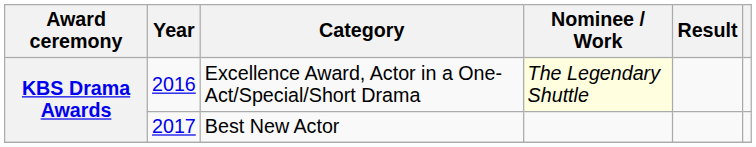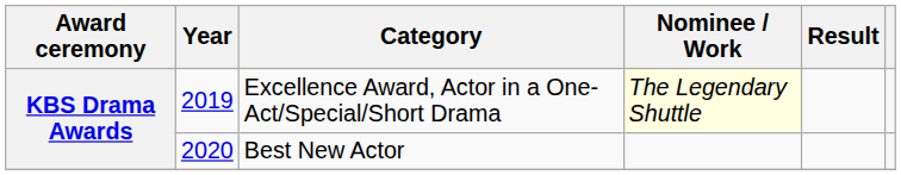 <table class="wikitable plainrowheaders sortable">
 <tr>
 <th scope="col">Award ceremony</th>
 <th scope="col">Year</th>
 <th scope="col">Category</th>
 <th scope="col">Nominee / Work</th>
 <th scope="col">Result</th>
 <th scope="col" class="unsortable"></th>
 </tr>
 <tr>
 <th scope="row"  rowspan="2"><a href='#'>KBS Drama Awards</a></th>
-<td><a href='#'>2016</a></td>
+<td><a href='#'>2019</a></td>
 <td>Excellence Award, Actor in a One-Act/Special/Short Drama</td>
 <td style="background: lightyellow;"><em>The Legendary Shuttle</em></td>
 <td></td>
 <td></td>
 </tr>
 <tr>
-<td><a href='#'>2017</a></td>
+<td><a href='#'>2020</a></td>
 <td>Best New Actor</td>
 <td></td>
 <td></td>
 <td></td>
 </tr>
 <tr>
 </tr>
 </table>
